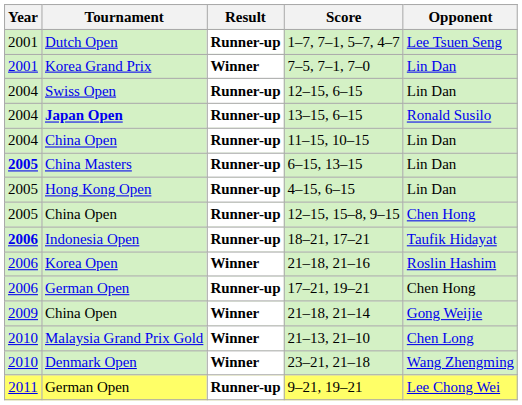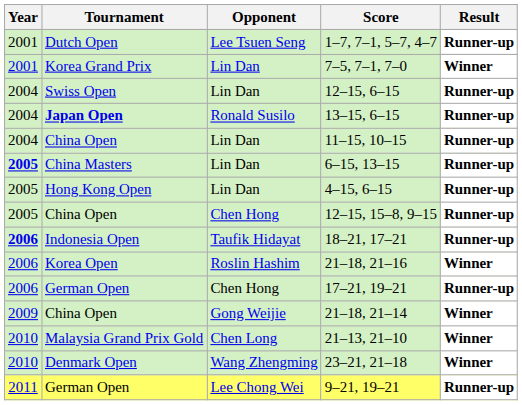 <table class="sortable wikitable" style="font-size: 90%;">
 <tr>
 <th>Year</th>
 <th>Tournament</th>
+<th>Opponent</th>
+<th>Score</th>
 <th>Result</th>
-<th>Score</th>
-<th>Opponent</th>
 </tr>
 <tr style="background:#D4F1C5">
 <td align="center">2001</td>
 <td align="left"><a href='#'>Dutch Open</a></td>
+<td align="left"> <a href='#'>Lee Tsuen Seng</a></td>
+<td align="left">1–7, 7–1, 5–7, 4–7</td>
 <td style="text-align:left; background:white"> <strong>Runner-up</strong></td>
-<td align="left">1–7, 7–1, 5–7, 4–7</td>
-<td align="left"> <a href='#'>Lee Tsuen Seng</a></td>
 </tr>
 <tr style="background:#D4F1C5">
 <td align="center"><a href='#'>2001</a></td>
 <td align="left"><a href='#'>Korea Grand Prix</a></td>
+<td align="left"> <a href='#'>Lin Dan</a></td>
+<td align="left">7–5, 7–1, 7–0</td>
 <td style="text-align:left; background:white"> <strong>Winner</strong></td>
-<td align="left">7–5, 7–1, 7–0</td>
-<td align="left"> <a href='#'>Lin Dan</a></td>
 </tr>
 <tr style="background:#D4F1C5">
 <td align="center">2004</td>
 <td align="left"><a href='#'>Swiss Open</a></td>
+<td align="left"> Lin Dan</td>
+<td align="left">12–15, 6–15</td>
 <td style="text-align:left; background:white"> <strong>Runner-up</strong></td>
-<td align="left">12–15, 6–15</td>
-<td align="left"> Lin Dan</td>
 </tr>
 <tr style="background:#D4F1C5">
 <td align="center">2004</td>
 <td align="left"><strong><a href='#'>Japan Open</a></strong></td>
+<td align="left"> <a href='#'>Ronald Susilo</a></td>
+<td align="left">13–15, 6–15</td>
 <td style="text-align:left; background:white"> <strong>Runner-up</strong></td>
-<td align="left">13–15, 6–15</td>
-<td align="left"> <a href='#'>Ronald Susilo</a></td>
 </tr>
 <tr style="background:#D4F1C5">
 <td align="center">2004</td>
 <td align="left"><a href='#'>China Open</a></td>
+<td align="left"> Lin Dan</td>
+<td align="left">11–15, 10–15</td>
 <td style="text-align:left; background:white"> <strong>Runner-up</strong></td>
-<td align="left">11–15, 10–15</td>
-<td align="left"> Lin Dan</td>
 </tr>
 <tr style="background:#D4F1C5">
 <td align="center"><strong><a href='#'>2005</a></strong></td>
 <td align="left"><a href='#'>China Masters</a></td>
+<td align="left"> Lin Dan</td>
+<td align="left">6–15, 13–15</td>
 <td style="text-align:left; background:white"> <strong>Runner-up</strong></td>
-<td align="left">6–15, 13–15</td>
-<td align="left"> Lin Dan</td>
 </tr>
 <tr style="background:#D4F1C5">
 <td align="center">2005</td>
 <td align="left"><a href='#'>Hong Kong Open</a></td>
+<td align="left"> Lin Dan</td>
+<td align="left">4–15, 6–15</td>
 <td style="text-align:left; background:white"> <strong>Runner-up</strong></td>
-<td align="left">4–15, 6–15</td>
-<td align="left"> Lin Dan</td>
 </tr>
 <tr style="background:#D4F1C5">
 <td align="center">2005</td>
 <td align="left">China Open</td>
+<td align="left"> <a href='#'>Chen Hong</a></td>
+<td align="left">12–15, 15–8, 9–15</td>
 <td style="text-align:left; background:white"> <strong>Runner-up</strong></td>
-<td align="left">12–15, 15–8, 9–15</td>
-<td align="left"> <a href='#'>Chen Hong</a></td>
 </tr>
 <tr style="background:#D4F1C5">
 <td align="center"><strong><a href='#'>2006</a></strong></td>
 <td align="left"><a href='#'>Indonesia Open</a></td>
+<td align="left"> <a href='#'>Taufik Hidayat</a></td>
+<td align="left">18–21, 17–21</td>
 <td style="text-align:left; background:white"> <strong>Runner-up</strong></td>
-<td align="left">18–21, 17–21</td>
-<td align="left"> <a href='#'>Taufik Hidayat</a></td>
 </tr>
 <tr style="background:#D4F1C5">
 <td align="center"><a href='#'>2006</a></td>
 <td align="left"><a href='#'>Korea Open</a></td>
+<td align="left"> <a href='#'>Roslin Hashim</a></td>
+<td align="left">21–18, 21–16</td>
 <td style="text-align:left; background:white"> <strong>Winner</strong></td>
-<td align="left">21–18, 21–16</td>
-<td align="left"> <a href='#'>Roslin Hashim</a></td>
 </tr>
 <tr style="background:#D4F1C5">
 <td align="center"><a href='#'>2006</a></td>
 <td align="left"><a href='#'>German Open</a></td>
+<td align="left"> Chen Hong</td>
+<td align="left">17–21, 19–21</td>
 <td style="text-align:left; background:white"> <strong>Runner-up</strong></td>
-<td align="left">17–21, 19–21</td>
-<td align="left"> Chen Hong</td>
 </tr>
 <tr style="background:#D4F1C5">
 <td align="center"><a href='#'>2009</a></td>
 <td align="left">China Open</td>
+<td align="left"> <a href='#'>Gong Weijie</a></td>
+<td align="left">21–18, 21–14</td>
 <td style="text-align:left; background:white"> <strong>Winner</strong></td>
-<td align="left">21–18, 21–14</td>
-<td align="left"> <a href='#'>Gong Weijie</a></td>
 </tr>
 <tr style="background:#D4F1C5">
 <td align="center"><a href='#'>2010</a></td>
 <td align="left"><a href='#'>Malaysia Grand Prix Gold</a></td>
+<td align="left"> <a href='#'>Chen Long</a></td>
+<td align="left">21–13, 21–10</td>
 <td style="text-align:left; background:white"> <strong>Winner</strong></td>
-<td align="left">21–13, 21–10</td>
-<td align="left"> <a href='#'>Chen Long</a></td>
 </tr>
 <tr style="background:#D4F1C5">
 <td align="center"><a href='#'>2010</a></td>
 <td align="left"><a href='#'>Denmark Open</a></td>
+<td align="left"> <a href='#'>Wang Zhengming</a></td>
+<td align="left">23–21, 21–18</td>
 <td style="text-align:left; background:white"> <strong>Winner</strong></td>
-<td align="left">23–21, 21–18</td>
-<td align="left"> <a href='#'>Wang Zhengming</a></td>
 </tr>
 <tr style="background:#FFFF67">
 <td align="center"><a href='#'>2011</a></td>
 <td align="left">German Open</td>
+<td align="left"> <a href='#'>Lee Chong Wei</a></td>
+<td align="left">9–21, 19–21</td>
 <td style="text-align:left; background:white"> <strong>Runner-up</strong></td>
-<td align="left">9–21, 19–21</td>
-<td align="left"> <a href='#'>Lee Chong Wei</a></td>
 </tr>
 </table>
